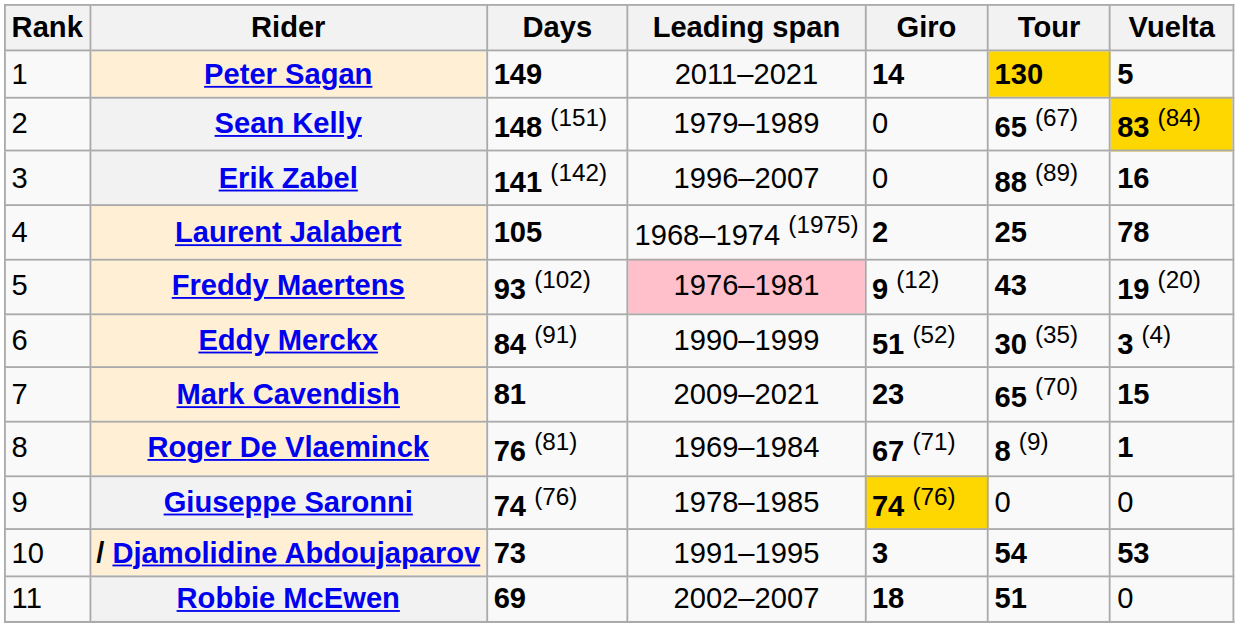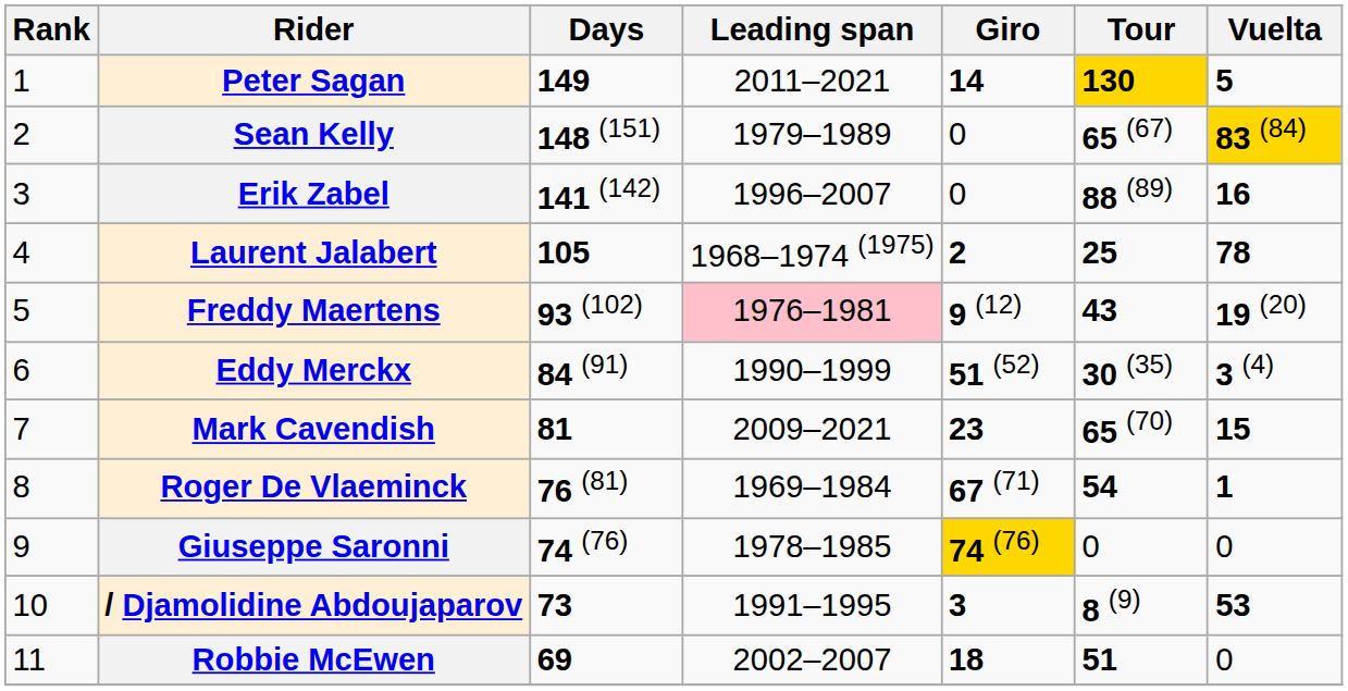 <table class="sortable plainrowheaders wikitable">
 <tr>
 <th scope=col>Rank</th>
 <th scope=col>Rider</th>
 <th scope=col>Days</th>
 <th scope=col>Leading span</th>
 <th scope=col>Giro</th>
 <th scope=col>Tour</th>
 <th scope=col>Vuelta</th>
 </tr>
 <tr>
 <td>1</td>
 <th scope=row align=left style="background: #ffefd5"> <a href='#'>Peter Sagan</a></th>
 <td width="70px"><strong>149</strong></td>
 <td align="center">2011–2021</td>
 <td width="60px"><strong>14</strong></td>
 <td bgcolor="gold" width="60px"><strong>130</strong></td>
 <td width="60px"><strong>5</strong></td>
 </tr>
 <tr>
 <td>2</td>
 <th scope=row align=left> <a href='#'>Sean Kelly</a></th>
 <td><strong>148</strong> <sup>(151)</sup></td>
 <td align="center">1979–1989</td>
 <td>0</td>
 <td><strong>65</strong> <sup>(67)</sup></td>
 <td bgcolor="gold"><strong>83</strong> <sup>(84)</sup></td>
 </tr>
 <tr>
 <td>3</td>
 <th scope=row align=left> <a href='#'>Erik Zabel</a></th>
 <td><strong>141</strong> <sup>(142)</sup></td>
 <td align="center">1996–2007</td>
 <td>0</td>
 <td><strong>88</strong> <sup>(89)</sup></td>
 <td><strong>16</strong></td>
 </tr>
 <tr>
 <td>4</td>
 <th scope=row align=left style="background: #ffefd5"> <a href='#'>Laurent Jalabert</a></th>
 <td><strong>105</strong></td>
 <td align="center">1968–1974 <sup>(1975)</sup></td>
 <td><strong>2</strong></td>
 <td><strong>25</strong></td>
 <td><strong>78</strong></td>
 </tr>
 <tr>
 <td>5</td>
 <th scope=row align=left style="background: #ffefd5"> <a href='#'>Freddy Maertens</a></th>
 <td><strong>93</strong> <sup>(102)</sup></td>
 <td align="center" style="background: pink;">1976–1981</td>
 <td><strong>9</strong> <sup>(12)</sup></td>
 <td><strong>43</strong></td>
 <td><strong>19</strong> <sup>(20)</sup></td>
 </tr>
 <tr>
 <td>6</td>
 <th scope=row align=left style="background: #ffefd5"> <a href='#'>Eddy Merckx</a></th>
 <td><strong>84</strong> <sup>(91)</sup></td>
 <td align="center">1990–1999</td>
 <td><strong>51</strong> <sup>(52)</sup></td>
 <td><strong>30</strong> <sup>(35)</sup></td>
 <td><strong>3</strong> <sup>(4)</sup></td>
 </tr>
 <tr>
 <td>7</td>
 <th scope=row align=left style="background: #ffefd5"> <a href='#'>Mark Cavendish</a></th>
 <td><strong>81</strong></td>
 <td align="center">2009–2021</td>
 <td><strong>23</strong></td>
 <td><strong>65</strong> <sup>(70)</sup></td>
 <td><strong>15</strong></td>
 </tr>
 <tr>
 <td>8</td>
 <th scope=row align=left style="background: #ffefd5"> <a href='#'>Roger De Vlaeminck</a></th>
 <td><strong>76</strong> <sup>(81)</sup></td>
 <td align="center">1969–1984</td>
 <td><strong>67</strong> <sup>(71)</sup></td>
-<td><strong>8</strong> <sup>(9)</sup></td>
+<td><strong>54</strong></td>
 <td><strong>1</strong></td>
 </tr>
 <tr>
 <td>9</td>
 <th scope=row align=left> <a href='#'>Giuseppe Saronni</a></th>
 <td><strong>74</strong> <sup>(76)</sup></td>
 <td align="center">1978–1985</td>
 <td bgcolor="gold"><strong>74</strong> <sup>(76)</sup></td>
 <td>0</td>
 <td>0</td>
 </tr>
 <tr>
 <td>10</td>
 <th scope=row align=left style="background: #ffefd5">/ <a href='#'>Djamolidine Abdoujaparov</a></th>
 <td><strong>73</strong></td>
 <td align="center">1991–1995</td>
 <td><strong>3</strong></td>
-<td><strong>54</strong></td>
+<td><strong>8</strong> <sup>(9)</sup></td>
 <td><strong>53</strong></td>
 </tr>
 <tr>
 <td>11</td>
 <th scope=row align=left> <a href='#'>Robbie McEwen</a></th>
 <td><strong>69</strong></td>
 <td align="center">2002–2007</td>
 <td><strong>18</strong></td>
 <td><strong>51</strong></td>
 <td>0</td>
 </tr>
 <tr>
 </tr>
 </table>
